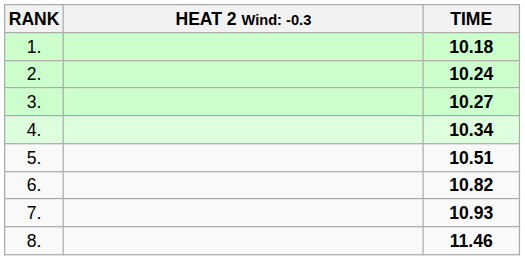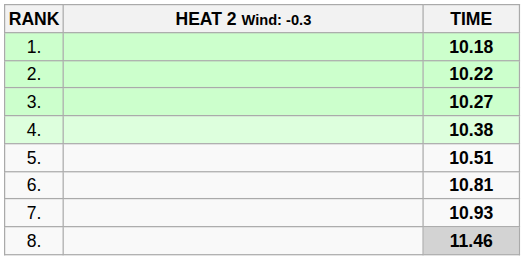 <table class="wikitable" style="border-collapse: collapse; font-size: 90%;">
 <tr>
 <th>RANK</th>
 <th style="width: 20em">HEAT 2 <small>Wind: -0.3</small></th>
 <th style="width: 5em">TIME</th>
 </tr>
 <tr style="background:#ccffcc;">
 <td align="center">1.</td>
 <td></td>
 <td align="center"><strong>10.18</strong></td>
 </tr>
 <tr style="background:#ccffcc;">
 <td align="center">2.</td>
 <td></td>
-<td align="center"><strong>10.24</strong></td>
+<td align="center"><strong>10.22</strong></td>
 </tr>
 <tr style="background:#ccffcc;">
 <td align="center">3.</td>
 <td></td>
 <td align="center"><strong>10.27</strong></td>
 </tr>
 <tr style="background:#ddffdd;">
 <td align="center">4.</td>
 <td></td>
-<td align="center"><strong>10.34</strong></td>
+<td align="center"><strong>10.38</strong></td>
 </tr>
 <tr>
 <td align="center">5.</td>
 <td></td>
 <td align="center"><strong>10.51</strong></td>
 </tr>
 <tr>
 <td align="center">6.</td>
 <td></td>
-<td align="center"><strong>10.82</strong></td>
+<td align="center"><strong>10.81</strong></td>
 </tr>
 <tr>
 <td align="center">7.</td>
 <td></td>
 <td align="center"><strong>10.93</strong></td>
 </tr>
 <tr>
 <td align="center">8.</td>
 <td></td>
-<td align="center"><strong>11.46</strong></td>
+<td align="center" style="background: lightgrey;"><strong>11.46</strong></td>
 </tr>
 </table>
